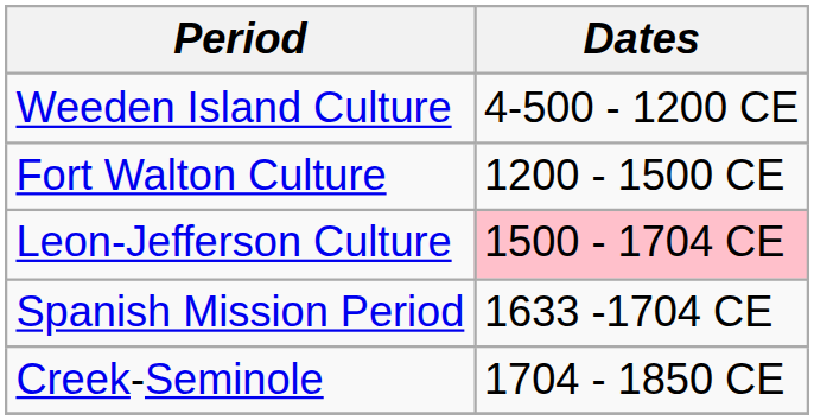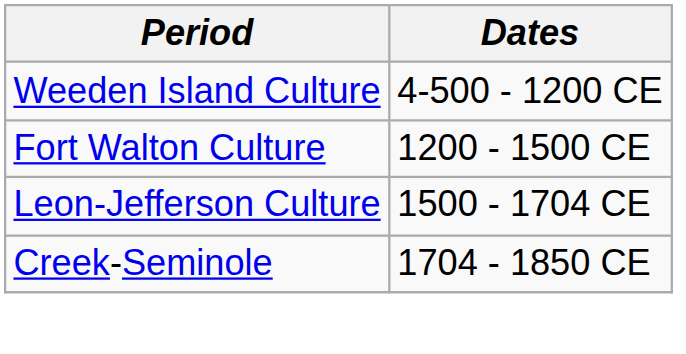 <table class="wikitable">
 <tr>
 <th><em>Period</em></th>
 <th><em>Dates</em></th>
 </tr>
 <tr>
 <td rowspan="1"><a href='#'>Weeden Island Culture</a></td>
 <td>4-500 - 1200 CE</td>
 </tr>
 <tr>
 <td rowspan="1"><a href='#'>Fort Walton Culture</a></td>
 <td>1200 - 1500 CE</td>
 </tr>
 <tr>
 <td rowspan="1"><a href='#'>Leon-Jefferson Culture</a></td>
-<td style="background: pink;">1500 - 1704 CE</td>
-</tr>
-<tr>
-<td rowspan="1"><a href='#'>Spanish Mission Period</a></td>
-<td>1633 -1704 CE</td>
+<td>1500 - 1704 CE</td>
 </tr>
 <tr>
 <td rowspan="1"><a href='#'>Creek</a>-<a href='#'>Seminole</a></td>
 <td>1704 - 1850 CE</td>
 </tr>
 <tr>
 </tr>
 </table>
